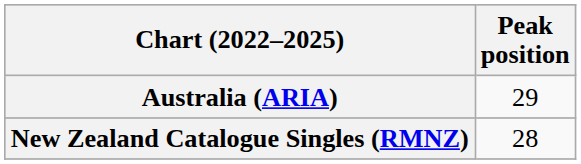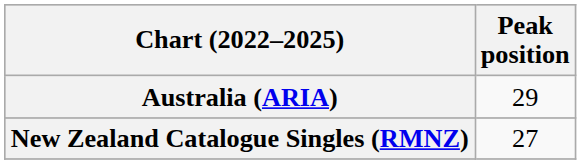 <table class="wikitable sortable plainrowheaders" style="text-align:center">
 <tr>
 <th scope="col">Chart (2022–2025)</th>
 <th scope="col">Peak<br>position</th>
 </tr>
 <tr>
 <th scope="row">Australia (<a href='#'>ARIA</a>)</th>
 <td>29</td>
 </tr>
 <tr>
 <th scope="row">New Zealand Catalogue Singles (<a href='#'>RMNZ</a>)</th>
-<td>28</td>
+<td>27</td>
 </tr>
 </table>
